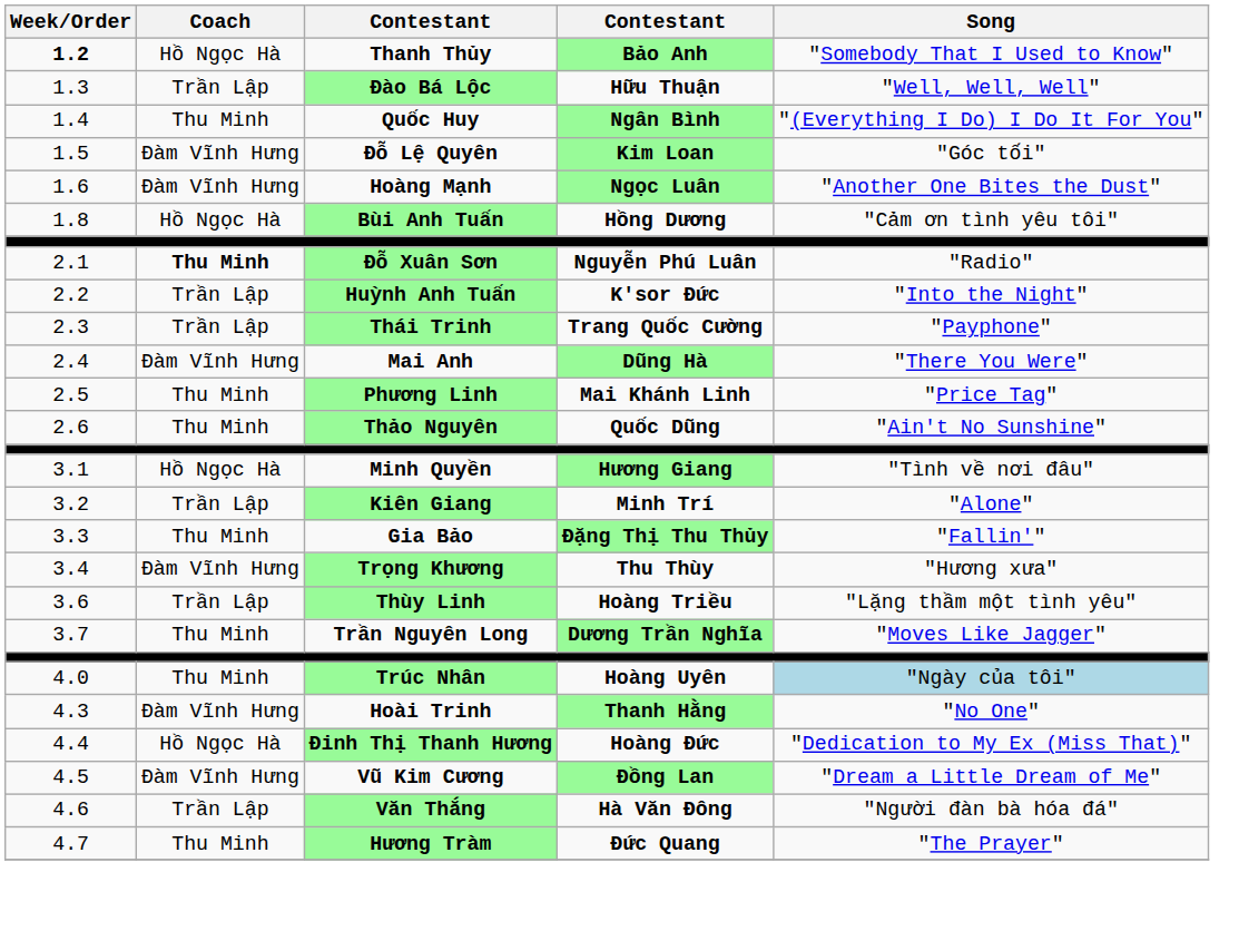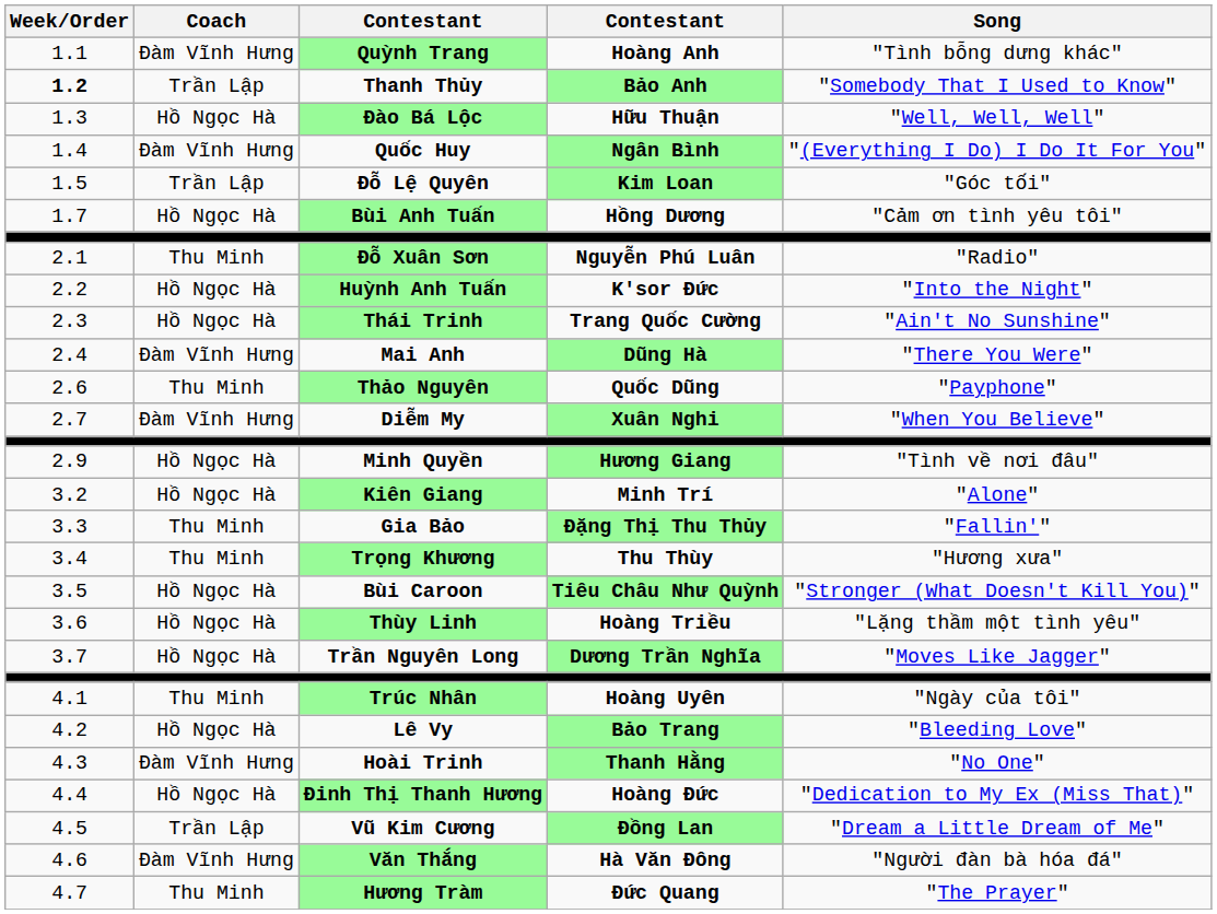 <table class="wikitable sortable" style="text-align: center; width: auto;">
 <tr>
 <th>Week/Order</th>
 <th>Coach</th>
 <th>Contestant</th>
 <th>Contestant</th>
 <th>Song</th>
 </tr>
 <tr>
+<td>1.1</td>
+<td>Đàm Vĩnh Hưng</td>
+<td style="background:palegreen"><strong>Quỳnh Trang</strong></td>
+<td><strong>Hoàng Anh</strong></td>
+<td>"Tình bỗng dưng khác" </td>
+</tr>
+<tr>
 <td><strong>1.2</strong></td>
-<td>Hồ Ngọc Hà</td>
+<td>Trần Lập</td>
 <td><strong>Thanh Thủy</strong></td>
 <td style="background:palegreen"><strong>Bảo Anh</strong></td>
 <td>"<a href='#'>Somebody That I Used to Know</a>"</td>
 </tr>
 <tr>
 <td>1.3</td>
-<td>Trần Lập</td>
+<td>Hồ Ngọc Hà</td>
 <td style="background:palegreen"><strong>Đào Bá Lộc</strong></td>
 <td><strong>Hữu Thuận</strong></td>
 <td>"<a href='#'>Well, Well, Well</a>"</td>
 </tr>
 <tr>
 <td>1.4</td>
-<td>Thu Minh</td>
+<td>Đàm Vĩnh Hưng</td>
 <td><strong>Quốc Huy</strong></td>
 <td style="background:palegreen"><strong>Ngân Bình</strong></td>
 <td>"<a href='#'>(Everything I Do) I Do It For You</a>"</td>
 </tr>
 <tr>
 <td>1.5</td>
-<td>Đàm Vĩnh Hưng</td>
+<td>Trần Lập</td>
 <td><strong>Đỗ Lệ Quyên</strong></td>
 <td style="background:palegreen"><strong>Kim Loan</strong></td>
 <td>"Góc tối" </td>
 </tr>
 <tr>
-<td>1.6</td>
-<td>Đàm Vĩnh Hưng</td>
-<td><strong>Hoàng Mạnh</strong></td>
-<td style="background:palegreen"><strong>Ngọc Luân</strong></td>
-<td>"<a href='#'>Another One Bites the Dust</a>"</td>
-</tr>
-<tr>
-<td>1.8</td>
+<td>1.7</td>
 <td>Hồ Ngọc Hà</td>
 <td style="background:palegreen"><strong>Bùi Anh Tuấn</strong></td>
 <td><strong>Hồng Dương</strong></td>
 <td>"Cảm ơn tình yêu tôi" </td>
 </tr>
 <tr>
 <td colspan=5 bgcolor=black></td>
 </tr>
 <tr>
 <td>2.1</td>
-<td><strong>Thu Minh</strong></td>
+<td>Thu Minh</td>
 <td style="background:palegreen"><strong>Đỗ Xuân Sơn</strong></td>
 <td><strong>Nguyễn Phú Luân</strong></td>
 <td>"Radio"</td>
 </tr>
 <tr>
 <td>2.2</td>
-<td>Trần Lập</td>
+<td>Hồ Ngọc Hà</td>
 <td style="background:palegreen"><strong>Huỳnh Anh Tuấn</strong></td>
 <td><strong>K'sor Đức</strong></td>
 <td>"<a href='#'>Into the Night</a>"</td>
 </tr>
 <tr>
 <td>2.3</td>
-<td>Trần Lập</td>
+<td>Hồ Ngọc Hà</td>
 <td style="background:palegreen"><strong>Thái Trinh</strong></td>
 <td><strong>Trang Quốc Cường</strong></td>
-<td>"<a href='#'>Payphone</a>"</td>
+<td>"<a href='#'>Ain't No Sunshine</a>"</td>
 </tr>
 <tr>
 <td>2.4</td>
 <td>Đàm Vĩnh Hưng</td>
 <td><strong>Mai Anh</strong></td>
 <td style="background:palegreen"><strong>Dũng Hà</strong></td>
 <td>"<a href='#'>There You Were</a>"</td>
 </tr>
 <tr>
-<td>2.5</td>
-<td>Thu Minh</td>
-<td style="background:palegreen"><strong>Phương Linh</strong></td>
-<td><strong>Mai Khánh Linh</strong></td>
-<td>"<a href='#'>Price Tag</a>"</td>
-</tr>
-<tr>
 <td>2.6</td>
 <td>Thu Minh</td>
 <td style="background:palegreen"><strong>Thảo Nguyên</strong></td>
 <td><strong>Quốc Dũng</strong></td>
-<td>"<a href='#'>Ain't No Sunshine</a>"</td>
+<td>"<a href='#'>Payphone</a>"</td>
+</tr>
+<tr>
+<td>2.7</td>
+<td>Đàm Vĩnh Hưng</td>
+<td><strong>Diễm My</strong></td>
+<td style="background:palegreen"><strong>Xuân Nghi</strong></td>
+<td>"<a href='#'>When You Believe</a>"</td>
 </tr>
 <tr>
 <td colspan=5 bgcolor=black></td>
 </tr>
 <tr>
-<td>3.1</td>
+<td>2.9</td>
 <td>Hồ Ngọc Hà</td>
 <td><strong>Minh Quyền</strong></td>
 <td style="background:palegreen"><strong>Hương Giang</strong></td>
 <td>"Tình về nơi đâu" </td>
 </tr>
 <tr>
 <td>3.2</td>
-<td>Trần Lập</td>
+<td>Hồ Ngọc Hà</td>
 <td style="background:palegreen"><strong>Kiên Giang</strong></td>
 <td><strong>Minh Trí</strong></td>
 <td>"<a href='#'>Alone</a>"</td>
 </tr>
 <tr>
 <td>3.3</td>
 <td>Thu Minh</td>
 <td><strong>Gia Bảo</strong></td>
 <td style="background:palegreen"><strong>Đặng Thị Thu Thủy</strong></td>
 <td>"<a href='#'>Fallin'</a>"</td>
 </tr>
 <tr>
 <td>3.4</td>
-<td>Đàm Vĩnh Hưng</td>
+<td>Thu Minh</td>
 <td style="background:palegreen"><strong>Trọng Khương</strong></td>
 <td><strong>Thu Thùy</strong></td>
 <td>"Hương xưa" </td>
 </tr>
 <tr>
+<td>3.5</td>
+<td>Hồ Ngọc Hà</td>
+<td><strong>Bùi Caroon</strong></td>
+<td style="background:palegreen"><strong>Tiêu Châu Như Quỳnh</strong></td>
+<td>"<a href='#'>Stronger (What Doesn't Kill You)</a>"</td>
+</tr>
+<tr>
 <td>3.6</td>
-<td>Trần Lập</td>
+<td>Hồ Ngọc Hà</td>
 <td style="background:palegreen"><strong>Thùy Linh</strong></td>
 <td><strong>Hoàng Triều</strong></td>
 <td>"Lặng thầm một tình yêu" </td>
 </tr>
 <tr>
 <td>3.7</td>
-<td>Thu Minh</td>
+<td>Hồ Ngọc Hà</td>
 <td><strong>Trần Nguyên Long</strong></td>
 <td style="background:palegreen"><strong>Dương Trần Nghĩa</strong></td>
 <td>"<a href='#'>Moves Like Jagger</a>"</td>
 </tr>
 <tr>
 <td colspan=5 bgcolor=black></td>
 </tr>
 <tr>
-<td>4.0</td>
+<td>4.1</td>
 <td>Thu Minh</td>
 <td style="background:palegreen"><strong>Trúc Nhân</strong></td>
 <td><strong>Hoàng Uyên</strong></td>
-<td style="background: lightblue;">"Ngày của tôi" </td>
+<td>"Ngày của tôi" </td>
+</tr>
+<tr>
+<td>4.2</td>
+<td>Hồ Ngọc Hà</td>
+<td><strong>Lê Vy</strong></td>
+<td style="background:palegreen"><strong>Bảo Trang</strong></td>
+<td>"<a href='#'>Bleeding Love</a>"</td>
 </tr>
 <tr>
 <td>4.3</td>
 <td>Đàm Vĩnh Hưng</td>
 <td><strong>Hoài Trinh</strong></td>
 <td style="background:palegreen"><strong>Thanh Hằng</strong></td>
 <td>"<a href='#'>No One</a>"</td>
 </tr>
 <tr>
 <td>4.4</td>
 <td>Hồ Ngọc Hà</td>
 <td style="background:palegreen"><strong>Đinh Thị Thanh Hương</strong></td>
 <td><strong>Hoàng Đức</strong></td>
 <td>"<a href='#'>Dedication to My Ex (Miss That)</a>"</td>
 </tr>
 <tr>
 <td>4.5</td>
-<td>Đàm Vĩnh Hưng</td>
+<td>Trần Lập</td>
 <td><strong>Vũ Kim Cương</strong></td>
 <td style="background:palegreen"><strong>Đồng Lan</strong></td>
 <td>"<a href='#'>Dream a Little Dream of Me</a>"</td>
 </tr>
 <tr>
 <td>4.6</td>
-<td>Trần Lập</td>
+<td>Đàm Vĩnh Hưng</td>
 <td style="background:palegreen"><strong>Văn Thắng</strong></td>
 <td><strong>Hà Văn Đông</strong></td>
 <td>"Người đàn bà hóa đá" </td>
 </tr>
 <tr>
 <td>4.7</td>
 <td>Thu Minh</td>
 <td style="background:palegreen"><strong>Hương Tràm</strong></td>
 <td><strong>Đức Quang</strong></td>
 <td>"<a href='#'>The Prayer</a>"</td>
 </tr>
 <tr>
 </tr>
 </table>
